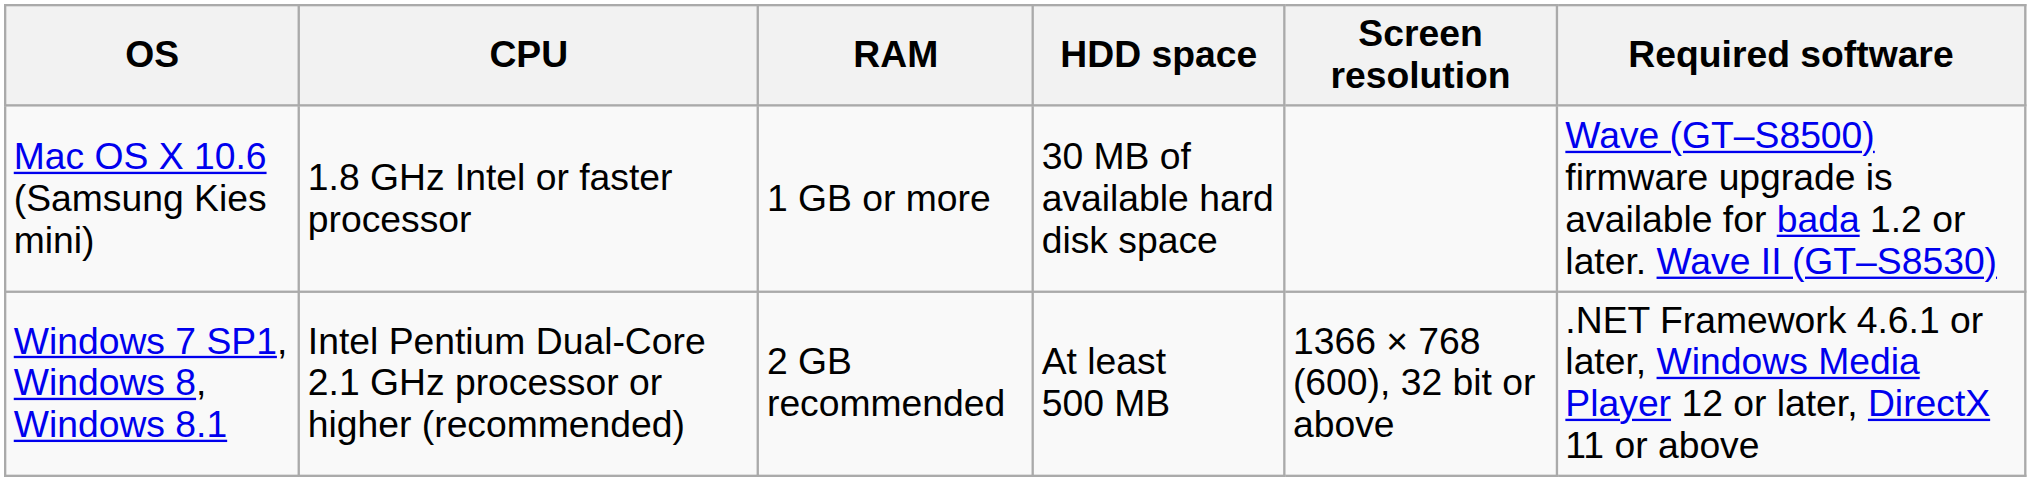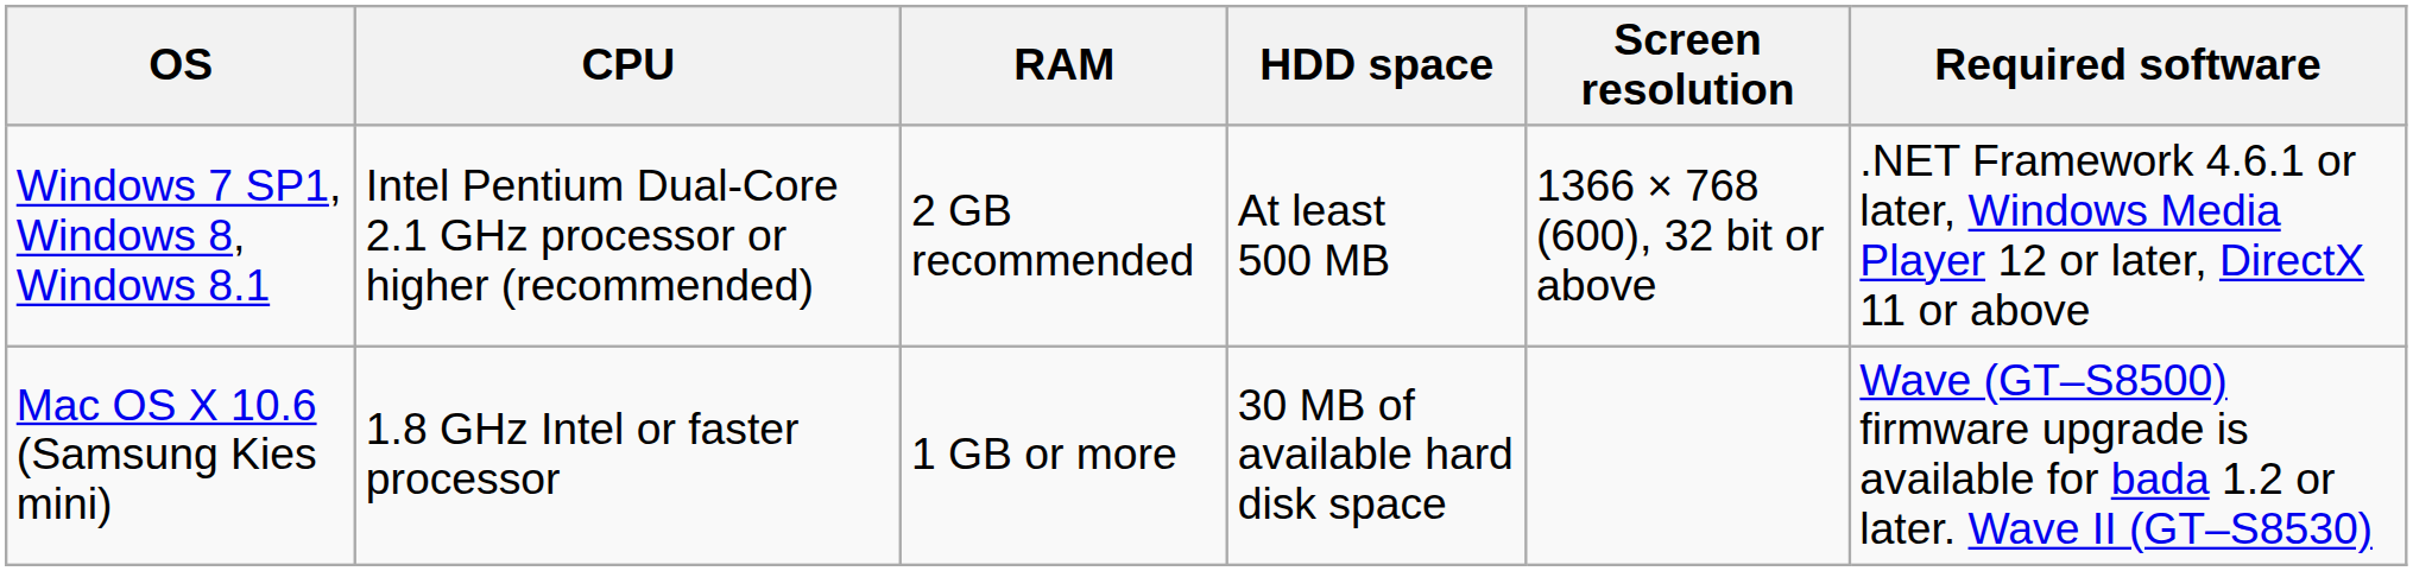 <table class="wikitable">
 <tr>
 <th>OS</th>
 <th>CPU</th>
 <th>RAM</th>
 <th>HDD space</th>
 <th>Screen resolution</th>
 <th>Required software</th>
 </tr>
 <tr>
+<td><a href='#'>Windows 7 SP1</a>, <a href='#'>Windows 8</a>, <a href='#'>Windows 8.1</a></td>
+<td>Intel Pentium Dual-Core 2.1 GHz processor or higher (recommended)</td>
+<td>2 GB recommended</td>
+<td>At least 500 MB</td>
+<td>1366 × 768 (600), 32 bit or above</td>
+<td>.NET Framework 4.6.1 or later, <a href='#'>Windows Media Player</a> 12 or later, <a href='#'>DirectX</a> 11 or above</td>
+</tr>
+<tr>
 <td><a href='#'>Mac OS X 10.6</a> (Samsung Kies mini)</td>
 <td>1.8 GHz Intel or faster processor</td>
 <td>1 GB or more</td>
 <td>30 MB of available hard disk space</td>
 <td></td>
 <td><a href='#'>Wave (GT–S8500)</a> firmware upgrade is available for <a href='#'>bada</a> 1.2 or later. <a href='#'>Wave II (GT–S8530)</a></td>
 </tr>
-<tr>
-<td><a href='#'>Windows 7 SP1</a>, <a href='#'>Windows 8</a>, <a href='#'>Windows 8.1</a></td>
-<td>Intel Pentium Dual-Core 2.1 GHz processor or higher (recommended)</td>
-<td>2 GB recommended</td>
-<td>At least 500 MB</td>
-<td>1366 × 768 (600), 32 bit or above</td>
-<td>.NET Framework 4.6.1 or later, <a href='#'>Windows Media Player</a> 12 or later, <a href='#'>DirectX</a> 11 or above</td>
-</tr>
 </table>
